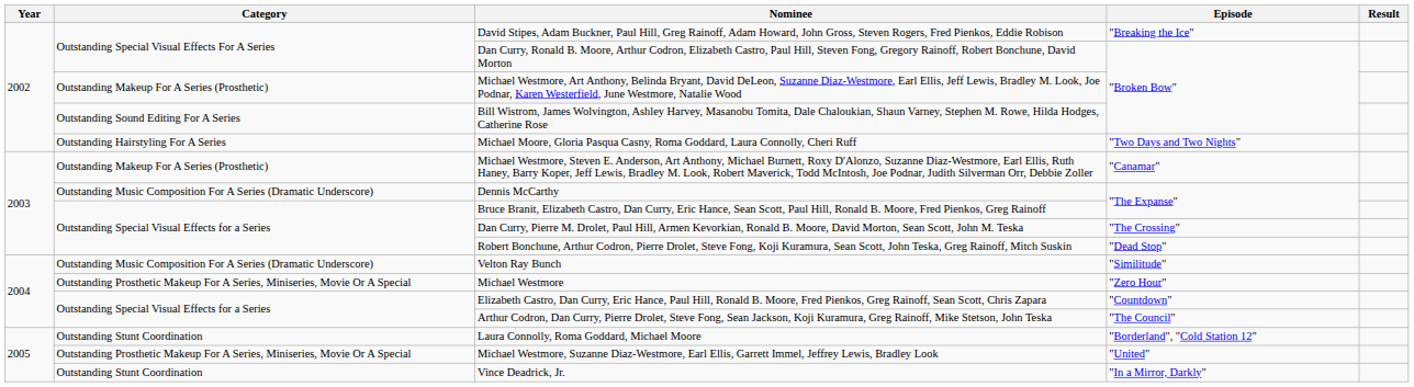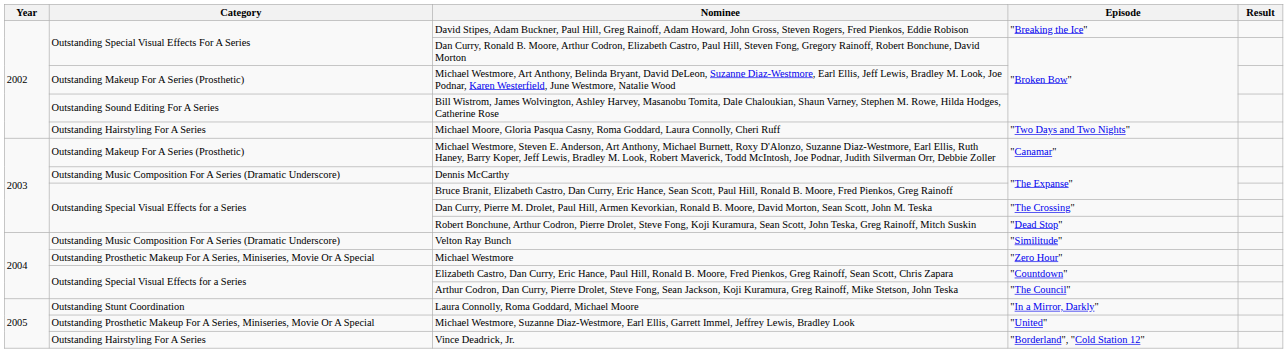 <table class="wikitable plainrowheaders">
 <tr>
 <th scope="col" width="3.5%">Year</th>
 <th scope="col" width="30%">Category</th>
 <th scope="col" width="45%">Nominee</th>
 <th scope="col" width="18%">Episode</th>
 <th scope="col" width="3.5%">Result</th>
 </tr>
 <tr>
 <td scope="row" rowspan=5>2002</td>
 <td rowspan=2>Outstanding Special Visual Effects For A Series</td>
 <td>David Stipes, Adam Buckner, Paul Hill, Greg Rainoff, Adam Howard, John Gross, Steven Rogers, Fred Pienkos, Eddie Robison</td>
 <td>"<a href='#'>Breaking the Ice</a>"</td>
 <td></td>
 </tr>
 <tr>
 <td>Dan Curry, Ronald B. Moore, Arthur Codron, Elizabeth Castro, Paul Hill, Steven Fong, Gregory Rainoff, Robert Bonchune, David Morton</td>
 <td rowspan=3>"<a href='#'>Broken Bow</a>"</td>
 <td></td>
 </tr>
 <tr>
 <td>Outstanding Makeup For A Series (Prosthetic)</td>
 <td>Michael Westmore, Art Anthony, Belinda Bryant, David DeLeon, <a href='#'>Suzanne Diaz-Westmore</a>, Earl Ellis, Jeff Lewis, Bradley M. Look, Joe Podnar, <a href='#'>Karen Westerfield</a>, June Westmore, Natalie Wood</td>
 <td></td>
 </tr>
 <tr>
 <td>Outstanding Sound Editing For A Series</td>
 <td>Bill Wistrom, James Wolvington, Ashley Harvey, Masanobu Tomita, Dale Chaloukian, Shaun Varney, Stephen M. Rowe, Hilda Hodges, Catherine Rose</td>
 <td></td>
 </tr>
 <tr>
 <td>Outstanding Hairstyling For A Series</td>
 <td>Michael Moore, Gloria Pasqua Casny, Roma Goddard, Laura Connolly, Cheri Ruff</td>
 <td>"<a href='#'>Two Days and Two Nights</a>"</td>
 <td></td>
 </tr>
 <tr>
 <td scope="row" rowspan=5>2003</td>
 <td>Outstanding Makeup For A Series (Prosthetic)</td>
 <td>Michael Westmore, Steven E. Anderson, Art Anthony, Michael Burnett, Roxy D'Alonzo, Suzanne Diaz-Westmore, Earl Ellis, Ruth Haney, Barry Koper, Jeff Lewis, Bradley M. Look, Robert Maverick, Todd McIntosh, Joe Podnar, Judith Silverman Orr, Debbie Zoller</td>
 <td>"<a href='#'>Canamar</a>"</td>
 <td></td>
 </tr>
 <tr>
 <td>Outstanding Music Composition For A Series (Dramatic Underscore)</td>
 <td>Dennis McCarthy</td>
 <td rowspan=2>"<a href='#'>The Expanse</a>"</td>
 <td></td>
 </tr>
 <tr>
 <td rowspan=3>Outstanding Special Visual Effects for a Series</td>
 <td>Bruce Branit, Elizabeth Castro, Dan Curry, Eric Hance, Sean Scott, Paul Hill, Ronald B. Moore, Fred Pienkos, Greg Rainoff</td>
 <td></td>
 </tr>
 <tr>
 <td>Dan Curry, Pierre M. Drolet, Paul Hill, Armen Kevorkian, Ronald B. Moore, David Morton, Sean Scott, John M. Teska</td>
 <td>"<a href='#'>The Crossing</a>"</td>
 <td></td>
 </tr>
 <tr>
 <td>Robert Bonchune, Arthur Codron, Pierre Drolet, Steve Fong, Koji Kuramura, Sean Scott, John Teska, Greg Rainoff, Mitch Suskin</td>
 <td>"<a href='#'>Dead Stop</a>"</td>
 <td></td>
 </tr>
 <tr>
 <td scope="row" rowspan=4>2004</td>
 <td>Outstanding Music Composition For A Series (Dramatic Underscore)</td>
 <td>Velton Ray Bunch</td>
 <td>"<a href='#'>Similitude</a>"</td>
 <td></td>
 </tr>
 <tr>
 <td>Outstanding Prosthetic Makeup For A Series, Miniseries, Movie Or A Special</td>
 <td>Michael Westmore</td>
 <td>"<a href='#'>Zero Hour</a>"</td>
 <td></td>
 </tr>
 <tr>
 <td rowspan=2>Outstanding Special Visual Effects for a Series</td>
 <td>Elizabeth Castro, Dan Curry, Eric Hance, Paul Hill, Ronald B. Moore, Fred Pienkos, Greg Rainoff, Sean Scott, Chris Zapara</td>
 <td>"<a href='#'>Countdown</a>"</td>
 <td></td>
 </tr>
 <tr>
 <td>Arthur Codron, Dan Curry, Pierre Drolet, Steve Fong, Sean Jackson, Koji Kuramura, Greg Rainoff, Mike Stetson, John Teska</td>
 <td>"<a href='#'>The Council</a>"</td>
 <td></td>
 </tr>
 <tr>
 <td scope="row" rowspan=3>2005</td>
 <td>Outstanding Stunt Coordination</td>
 <td>Laura Connolly, Roma Goddard, Michael Moore</td>
-<td>"<a href='#'>Borderland</a>", "<a href='#'>Cold Station 12</a>"</td>
+<td>"<a href='#'>In a Mirror, Darkly</a>"</td>
 <td></td>
 </tr>
 <tr>
 <td>Outstanding Prosthetic Makeup For A Series, Miniseries, Movie Or A Special</td>
 <td>Michael Westmore, Suzanne Diaz-Westmore, Earl Ellis, Garrett Immel, Jeffrey Lewis, Bradley Look</td>
 <td>"<a href='#'>United</a>"</td>
 <td></td>
 </tr>
 <tr>
-<td>Outstanding Stunt Coordination</td>
+<td>Outstanding Hairstyling For A Series</td>
 <td>Vince Deadrick, Jr.</td>
-<td>"<a href='#'>In a Mirror, Darkly</a>"</td>
+<td>"<a href='#'>Borderland</a>", "<a href='#'>Cold Station 12</a>"</td>
 <td></td>
 </tr>
 </table>
